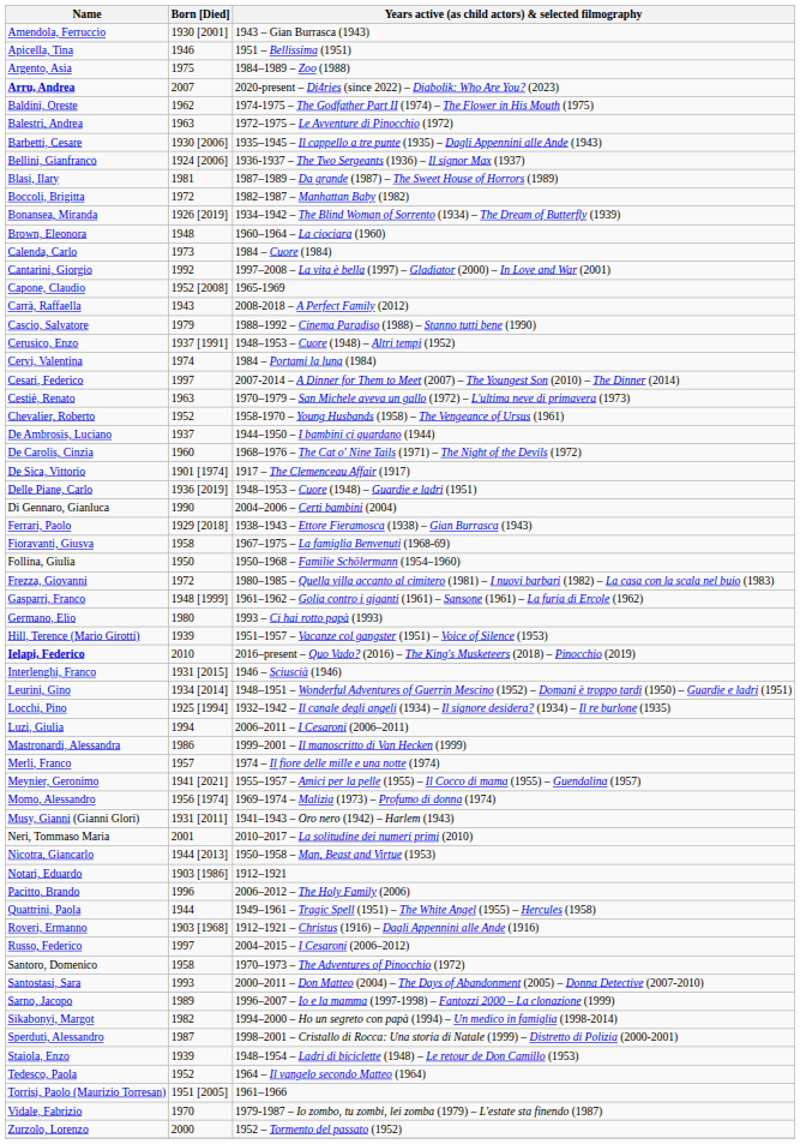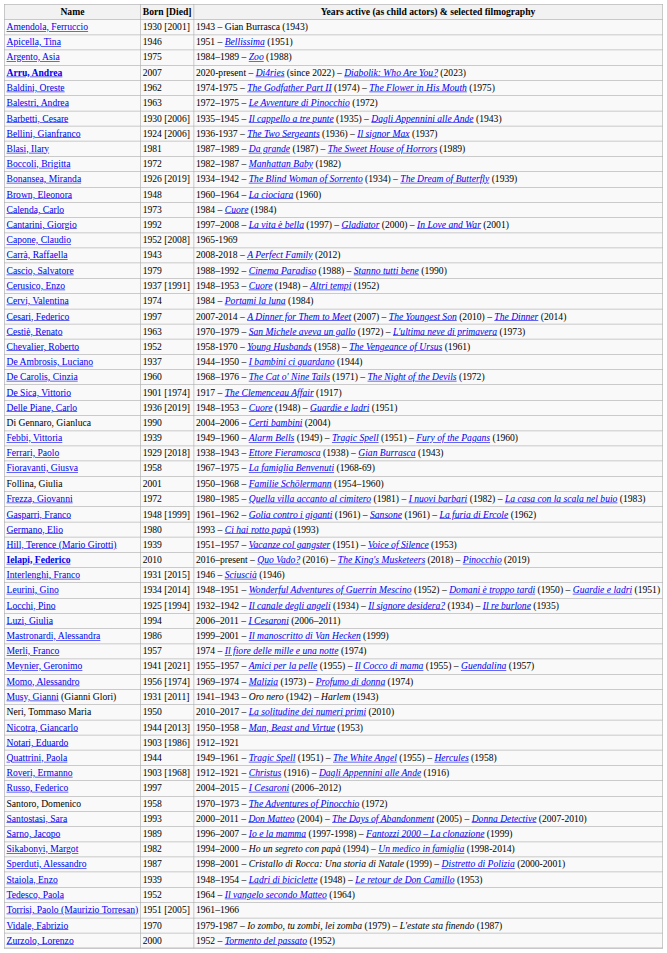 <table class="wikitable sortable">
 <tr>
 <th>Name</th>
 <th>Born [Died]</th>
 <th>Years active (as child actors) & selected filmography</th>
 </tr>
 <tr>
 <td><a href='#'>Amendola, Ferruccio</a></td>
 <td>1930 [2001]</td>
 <td>1943 – Gian Burrasca (1943)</td>
 </tr>
 <tr>
 <td><a href='#'>Apicella, Tina</a></td>
 <td>1946</td>
 <td>1951 – <em><a href='#'>Bellissima</a></em> (1951)</td>
 </tr>
 <tr>
 <td><a href='#'>Argento, Asia</a></td>
 <td>1975</td>
 <td>1984–1989 – <em><a href='#'>Zoo</a></em> (1988)</td>
 </tr>
 <tr>
 <td><a href='#'><strong>Arru, Andrea</strong></a></td>
 <td>2007</td>
 <td>2020-present – <em><a href='#'>Di4ries</a></em> (since 2022) – <em><a href='#'>Diabolik: Who Are You?</a></em> (2023)</td>
 </tr>
 <tr>
 <td><a href='#'>Baldini, Oreste</a></td>
 <td>1962</td>
 <td>1974-1975 – <em><a href='#'>The Godfather Part II</a></em> (1974) – <em><a href='#'>The Flower in His Mouth</a></em> (1975)</td>
 </tr>
 <tr>
 <td><a href='#'>Balestri, Andrea</a></td>
 <td>1963</td>
 <td>1972–1975 – <em><a href='#'>Le Avventure di Pinocchio</a></em> (1972)</td>
 </tr>
 <tr>
 <td><a href='#'>Barbetti, Cesare</a></td>
 <td>1930 [2006]</td>
 <td>1935–1945 – <em><a href='#'>Il cappello a tre punte</a></em> (1935) – <em><a href='#'>Dagli Appennini alle Ande</a></em> (1943)</td>
 </tr>
 <tr>
 <td><a href='#'>Bellini, Gianfranco</a></td>
 <td>1924 [2006]</td>
 <td>1936-1937 – <em><a href='#'>The Two Sergeants</a></em> (1936) – <em><a href='#'>Il signor Max</a></em> (1937)</td>
 </tr>
 <tr>
 <td><a href='#'>Blasi, Ilary</a></td>
 <td>1981</td>
 <td>1987–1989 – <em><a href='#'>Da grande</a></em> (1987) – <em><a href='#'>The Sweet House of Horrors</a></em> (1989)</td>
 </tr>
 <tr>
 <td><a href='#'>Boccoli, Brigitta</a></td>
 <td>1972</td>
 <td>1982–1987 – <em><a href='#'>Manhattan Baby</a></em> (1982)</td>
 </tr>
 <tr>
 <td><a href='#'>Bonansea, Miranda</a></td>
 <td>1926 [2019]</td>
 <td>1934–1942 – <em><a href='#'>The Blind Woman of Sorrento</a></em> (1934) – <em><a href='#'>The Dream of Butterfly</a></em> (1939)</td>
 </tr>
 <tr>
 <td><a href='#'>Brown, Eleonora</a></td>
 <td>1948</td>
 <td>1960–1964 – <em><a href='#'>La ciociara</a></em> (1960)</td>
 </tr>
 <tr>
 <td><a href='#'>Calenda, Carlo</a></td>
 <td>1973</td>
 <td>1984 – <em><a href='#'>Cuore</a></em> (1984)</td>
 </tr>
 <tr>
 <td><a href='#'>Cantarini, Giorgio</a></td>
 <td>1992</td>
 <td>1997–2008 – <em><a href='#'>La vita è bella</a></em> (1997) – <em><a href='#'>Gladiator</a></em> (2000) – <em><a href='#'>In Love and War</a></em> (2001)</td>
 </tr>
 <tr>
 <td><a href='#'>Capone, Claudio</a></td>
 <td>1952 [2008]</td>
 <td>1965-1969</td>
 </tr>
 <tr>
 <td><a href='#'>Carrà, Raffaella</a></td>
 <td>1943</td>
 <td>2008-2018 – <em><a href='#'>A Perfect Family</a></em> (2012)</td>
 </tr>
 <tr>
 <td><a href='#'>Cascio, Salvatore</a></td>
 <td>1979</td>
 <td>1988–1992 – <em><a href='#'>Cinema Paradiso</a></em> (1988) – <em><a href='#'>Stanno tutti bene</a></em> (1990)</td>
 </tr>
 <tr>
 <td><a href='#'>Cerusico, Enzo</a></td>
 <td>1937 [1991]</td>
 <td>1948–1953 – <em><a href='#'>Cuore</a></em> (1948) – <em><a href='#'>Altri tempi</a></em> (1952)</td>
 </tr>
 <tr>
 <td><a href='#'>Cervi, Valentina</a></td>
 <td>1974</td>
 <td>1984 – <em><a href='#'>Portami la luna</a></em> (1984)</td>
 </tr>
 <tr>
 <td><a href='#'>Cesari, Federico</a></td>
 <td>1997</td>
 <td>2007-2014 – <em><a href='#'>A Dinner for Them to Meet</a></em> (2007) – <em><a href='#'>The Youngest Son</a></em> (2010) – <em><a href='#'>The Dinner</a></em> (2014)</td>
 </tr>
 <tr>
 <td><a href='#'>Cestiè, Renato</a></td>
 <td>1963</td>
 <td>1970–1979 – <em><a href='#'>San Michele aveva un gallo</a></em> (1972) – <em><a href='#'>L'ultima neve di primavera</a></em> (1973)</td>
 </tr>
 <tr>
 <td><a href='#'>Chevalier, Roberto</a></td>
 <td>1952</td>
 <td>1958-1970 – <em><a href='#'>Young Husbands</a></em> (1958) – <em><a href='#'>The Vengeance of Ursus</a></em> (1961)</td>
 </tr>
 <tr>
 <td><a href='#'>De Ambrosis, Luciano</a></td>
 <td>1937</td>
 <td>1944–1950 – <em><a href='#'>I bambini ci guardano</a></em> (1944)</td>
 </tr>
 <tr>
 <td><a href='#'>De Carolis, Cinzia</a></td>
 <td>1960</td>
 <td>1968–1976 – <em><a href='#'>The Cat o' Nine Tails</a></em> (1971) – <em><a href='#'>The Night of the Devils</a></em> (1972)</td>
 </tr>
 <tr>
 <td><a href='#'>De Sica, Vittorio</a></td>
 <td>1901 [1974]</td>
 <td>1917 – <em><a href='#'>The Clemenceau Affair</a></em> (1917)</td>
 </tr>
 <tr>
 <td><a href='#'>Delle Piane, Carlo</a></td>
 <td>1936 [2019]</td>
 <td>1948–1953 – <em><a href='#'>Cuore</a></em> (1948) – <em><a href='#'>Guardie e ladri</a></em> (1951)</td>
 </tr>
 <tr>
 <td>Di Gennaro, Gianluca</td>
 <td>1990</td>
 <td>2004–2006 – <em><a href='#'>Certi bambini</a></em> (2004)</td>
 </tr>
 <tr>
+<td><a href='#'>Febbi, Vittoria</a></td>
+<td>1939</td>
+<td>1949–1960 – <em><a href='#'>Alarm Bells</a></em> (1949) – <em><a href='#'>Tragic Spell</a></em> (1951) – <em><a href='#'>Fury of the Pagans</a></em> (1960)</td>
+</tr>
+<tr>
 <td><a href='#'>Ferrari, Paolo</a></td>
 <td>1929 [2018]</td>
 <td>1938–1943 – <em><a href='#'>Ettore Fieramosca</a></em> (1938) – <em><a href='#'>Gian Burrasca</a></em> (1943)</td>
 </tr>
 <tr>
 <td><a href='#'>Fioravanti, Giusva</a></td>
 <td>1958</td>
 <td>1967–1975 – <em><a href='#'>La famiglia Benvenuti</a></em> (1968-69)</td>
 </tr>
 <tr>
 <td>Follina, Giulia</td>
-<td>1950</td>
+<td>2001</td>
 <td>1950–1968 – <em><a href='#'>Familie Schölermann</a></em> (1954–1960)</td>
 </tr>
 <tr>
 <td><a href='#'>Frezza, Giovanni</a></td>
 <td>1972</td>
 <td>1980–1985 – <em><a href='#'>Quella villa accanto al cimitero</a></em> (1981) – <em><a href='#'>I nuovi barbari</a></em> (1982) – <em><a href='#'>La casa con la scala nel buio</a></em> (1983)</td>
 </tr>
 <tr>
 <td><a href='#'>Gasparri, Franco</a></td>
 <td>1948 [1999]</td>
 <td>1961–1962 – <em><a href='#'>Golia contro i giganti</a></em> (1961) – <em><a href='#'>Sansone</a></em> (1961) – <em><a href='#'>La furia di Ercole</a></em> (1962)</td>
 </tr>
 <tr>
 <td><a href='#'>Germano, Elio</a></td>
 <td>1980</td>
 <td>1993 – <em><a href='#'>Ci hai rotto papà</a></em> (1993)</td>
 </tr>
 <tr>
 <td><a href='#'>Hill, Terence (Mario Girotti)</a></td>
 <td>1939</td>
 <td>1951–1957 – <em><a href='#'>Vacanze col gangster</a></em> (1951) – <em><a href='#'>Voice of Silence</a></em> (1953)</td>
 </tr>
 <tr>
 <td><a href='#'><strong>Ielapi, Federico</strong></a></td>
 <td>2010</td>
 <td>2016–present – <em><a href='#'>Quo Vado?</a></em> (2016) <em>–</em> <em><a href='#'>The King's Musketeers</a></em> (2018) – <em><a href='#'>Pinocchio</a></em> (2019)</td>
 </tr>
 <tr>
 <td><a href='#'>Interlenghi, Franco</a></td>
 <td>1931 [2015]</td>
 <td>1946 – <em><a href='#'>Sciuscià</a></em> (1946)</td>
 </tr>
 <tr>
 <td><a href='#'>Leurini, Gino</a></td>
 <td>1934 [2014]</td>
 <td>1948–1951 – <em><a href='#'>Wonderful Adventures of Guerrin Mescino</a></em> (1952) – <em><a href='#'>Domani è troppo tardi</a></em> (1950) – <em><a href='#'>Guardie e ladri</a></em> (1951)</td>
 </tr>
 <tr>
 <td><a href='#'>Locchi, Pino</a></td>
 <td>1925 [1994]</td>
 <td>1932–1942 – <em><a href='#'>Il canale degli angeli</a></em> (1934) – <em><a href='#'>Il signore desidera?</a></em> (1934) – <em><a href='#'>Il re burlone</a></em> (1935)</td>
 </tr>
 <tr>
 <td><a href='#'>Luzi, Giulia</a></td>
 <td>1994</td>
 <td>2006–2011 – <em><a href='#'>I Cesaroni</a></em> (2006–2011)</td>
 </tr>
 <tr>
 <td><a href='#'>Mastronardi, Alessandra</a></td>
 <td>1986</td>
 <td>1999–2001 – <em><a href='#'>Il manoscritto di Van Hecken</a></em> (1999)</td>
 </tr>
 <tr>
 <td><a href='#'>Merli, Franco</a></td>
 <td>1957</td>
 <td>1974 – <em><a href='#'>Il fiore delle mille e una notte</a></em> (1974)</td>
 </tr>
 <tr>
 <td><a href='#'>Meynier, Geronimo</a></td>
 <td>1941 [2021]</td>
 <td>1955–1957 – <em><a href='#'>Amici per la pelle</a></em> (1955) – <em><a href='#'>Il Cocco di mama</a></em> (1955) – <em><a href='#'>Guendalina</a></em> (1957)</td>
 </tr>
 <tr>
 <td><a href='#'>Momo, Alessandro</a></td>
 <td>1956 [1974]</td>
 <td>1969–1974 – <em><a href='#'>Malizia</a></em> (1973) – <em><a href='#'>Profumo di donna</a></em> (1974)</td>
 </tr>
 <tr>
 <td><a href='#'>Musy, Gianni</a> (Gianni Glori)</td>
 <td>1931 [2011]</td>
 <td>1941–1943 – <em>Oro nero</em> (1942) – <em>Harlem</em> (1943)</td>
 </tr>
 <tr>
 <td>Neri, Tommaso Maria</td>
-<td>2001</td>
+<td>1950</td>
 <td>2010–2017 – <em><a href='#'>La solitudine dei numeri primi</a></em> (2010)</td>
 </tr>
 <tr>
 <td><a href='#'>Nicotra, Giancarlo</a></td>
 <td>1944 [2013]</td>
 <td>1950–1958 – <em><a href='#'>Man, Beast and Virtue</a></em> (1953)</td>
 </tr>
 <tr>
 <td><a href='#'>Notari, Eduardo</a></td>
 <td>1903 [1986]</td>
 <td>1912–1921</td>
-</tr>
-<tr>
-<td><a href='#'>Pacitto, Brando</a></td>
-<td>1996</td>
-<td>2006–2012 – <em><a href='#'>The Holy Family</a></em> (2006)</td>
 </tr>
 <tr>
 <td><a href='#'>Quattrini, Paola</a></td>
 <td>1944</td>
 <td>1949–1961 – <em><a href='#'>Tragic Spell</a></em> (1951) – <em><a href='#'>The White Angel</a></em> (1955) – <em><a href='#'>Hercules</a></em> (1958)</td>
 </tr>
 <tr>
 <td><a href='#'>Roveri, Ermanno</a></td>
 <td>1903 [1968]</td>
 <td>1912–1921 – <em><a href='#'>Christus</a></em> (1916) – <em><a href='#'>Dagli Appennini alle Ande</a></em> (1916)</td>
 </tr>
 <tr>
 <td><a href='#'>Russo, Federico</a></td>
 <td>1997</td>
 <td>2004–2015 – <em><a href='#'>I Cesaroni</a></em> (2006–2012)</td>
 </tr>
 <tr>
 <td>Santoro, Domenico</td>
 <td>1958</td>
 <td>1970–1973 – <em><a href='#'>The Adventures of Pinocchio</a></em> (1972)</td>
 </tr>
 <tr>
 <td><a href='#'>Santostasi, Sara</a></td>
 <td>1993</td>
 <td>2000–2011 – <em><a href='#'>Don Matteo</a></em> (2004) – <em><a href='#'>The Days of Abandonment</a></em> (2005) – <em><a href='#'>Donna Detective</a></em> (2007-2010)</td>
 </tr>
 <tr>
 <td><a href='#'>Sarno, Jacopo</a></td>
 <td>1989</td>
 <td>1996–2007 – <em><a href='#'>Io e la mamma</a></em> (1997-1998) – <em><a href='#'>Fantozzi 2000 – La clonazione</a></em> (1999)</td>
 </tr>
 <tr>
 <td><a href='#'>Sikabonyi, Margot</a></td>
 <td>1982</td>
 <td>1994–2000 – <em>Ho un segreto con papà</em> (1994) – <em><a href='#'>Un medico in famiglia</a></em> (1998-2014)</td>
 </tr>
 <tr>
 <td><a href='#'>Sperduti, Alessandro</a></td>
 <td>1987</td>
 <td>1998–2001 – <em>Cristallo di Rocca: Una storia di Natale</em> (1999) – <em><a href='#'>Distretto di Polizia</a></em> (2000-2001)</td>
 </tr>
 <tr>
 <td><a href='#'>Staiola, Enzo</a></td>
 <td>1939</td>
 <td>1948–1954 – <em><a href='#'>Ladri di biciclette</a></em> (1948) – <em><a href='#'>Le retour de Don Camillo</a></em> (1953)</td>
 </tr>
 <tr>
 <td><a href='#'>Tedesco, Paola</a></td>
 <td>1952</td>
 <td>1964 – <em><a href='#'>Il vangelo secondo Matteo</a></em> (1964)</td>
 </tr>
 <tr>
 <td><a href='#'>Torrisi, Paolo (Maurizio Torresan)</a></td>
 <td>1951 [2005]</td>
 <td>1961–1966</td>
 </tr>
 <tr>
 <td><a href='#'>Vidale, Fabrizio</a></td>
 <td>1970</td>
 <td>1979-1987 – <em>Io zombo, tu zombi, lei zomba</em> (1979) – <em>L'estate sta finendo</em> (1987)</td>
 </tr>
 <tr>
 <td><a href='#'>Zurzolo, Lorenzo</a></td>
 <td>2000</td>
 <td>1952 – <em><a href='#'>Tormento del passato</a></em> (1952)</td>
 </tr>
 <tr>
 </tr>
 </table>
